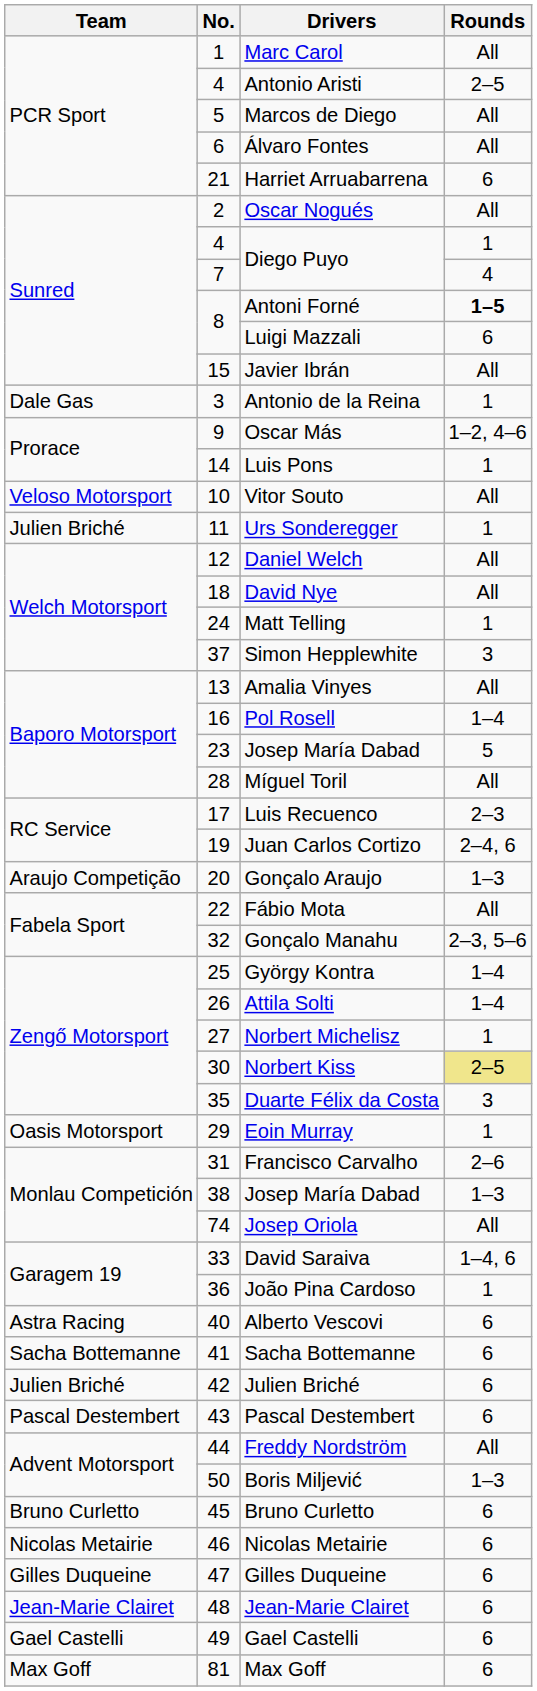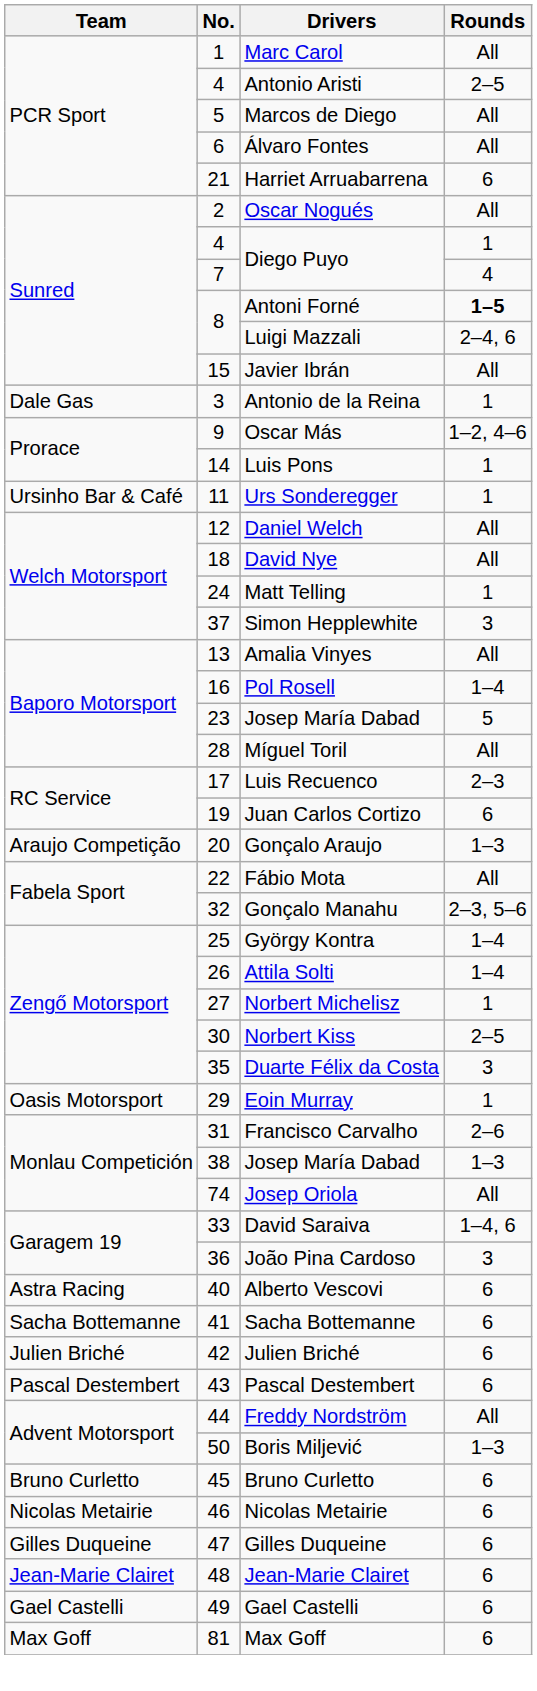 <table class="wikitable" style="font-size: 85%;">
 <tr>
 <th>Team</th>
 <th>No.</th>
 <th>Drivers</th>
 <th>Rounds</th>
 </tr>
 <tr>
 <td rowspan=5> PCR Sport</td>
 <td align=center>1</td>
 <td> <a href='#'>Marc Carol</a></td>
 <td align=center>All</td>
 </tr>
 <tr>
 <td align=center>4</td>
 <td> Antonio Aristi</td>
 <td align=center>2–5</td>
 </tr>
 <tr>
 <td align=center>5</td>
 <td> Marcos de Diego</td>
 <td align=center>All</td>
 </tr>
 <tr>
 <td align=center>6</td>
 <td> Álvaro Fontes</td>
 <td align=center>All</td>
 </tr>
 <tr>
 <td align=center>21</td>
 <td> Harriet Arruabarrena</td>
 <td align=center>6</td>
 </tr>
 <tr>
 <td rowspan=6> <a href='#'>Sunred</a></td>
 <td align=center>2</td>
 <td> <a href='#'>Oscar Nogués</a></td>
 <td align=center>All</td>
 </tr>
 <tr>
 <td align=center>4</td>
 <td rowspan=2> Diego Puyo</td>
 <td align=center>1</td>
 </tr>
 <tr>
 <td align=center>7</td>
 <td align=center>4</td>
 </tr>
 <tr>
 <td align=center rowspan=2>8</td>
 <td> Antoni Forné</td>
 <td align=center><strong>1–5</strong></td>
 </tr>
 <tr>
 <td> Luigi Mazzali</td>
-<td align=center>6</td>
+<td align=center>2–4, 6</td>
 </tr>
 <tr>
 <td align=center>15</td>
 <td> Javier Ibrán</td>
 <td align=center>All</td>
 </tr>
 <tr>
 <td> Dale Gas</td>
 <td align=center>3</td>
 <td> Antonio de la Reina</td>
 <td align=center>1</td>
 </tr>
 <tr>
 <td rowspan=2> Prorace</td>
 <td align=center>9</td>
 <td> Oscar Más</td>
 <td align=center>1–2, 4–6</td>
 </tr>
 <tr>
 <td align=center>14</td>
 <td> Luis Pons</td>
 <td align=center>1</td>
 </tr>
 <tr>
-<td> <a href='#'>Veloso Motorsport</a></td>
-<td align=center>10</td>
-<td> Vitor Souto</td>
-<td align=center>All</td>
-</tr>
-<tr>
-<td> Julien Briché</td>
+<td> Ursinho Bar & Café</td>
 <td align=center>11</td>
 <td> <a href='#'>Urs Sonderegger</a></td>
 <td align=center>1</td>
 </tr>
 <tr>
 <td rowspan=4> <a href='#'>Welch Motorsport</a></td>
 <td align=center>12</td>
 <td> <a href='#'>Daniel Welch</a></td>
 <td align=center>All</td>
 </tr>
 <tr>
 <td align=center>18</td>
 <td> <a href='#'>David Nye</a></td>
 <td align=center>All</td>
 </tr>
 <tr>
 <td align=center>24</td>
 <td> Matt Telling</td>
 <td align=center>1</td>
 </tr>
 <tr>
 <td align=center>37</td>
 <td> Simon Hepplewhite</td>
 <td align=center>3</td>
 </tr>
 <tr>
 <td rowspan=4> <a href='#'>Baporo Motorsport</a></td>
 <td align=center>13</td>
 <td> Amalia Vinyes</td>
 <td align=center>All</td>
 </tr>
 <tr>
 <td align=center>16</td>
 <td> <a href='#'>Pol Rosell</a></td>
 <td align=center>1–4</td>
 </tr>
 <tr>
 <td align=center>23</td>
 <td> Josep María Dabad</td>
 <td align=center>5</td>
 </tr>
 <tr>
 <td align=center>28</td>
 <td> Míguel Toril</td>
 <td align=center>All</td>
 </tr>
 <tr>
 <td rowspan=2> RC Service</td>
 <td align=center>17</td>
 <td> Luis Recuenco</td>
 <td align=center>2–3</td>
 </tr>
 <tr>
 <td align=center>19</td>
 <td> Juan Carlos Cortizo</td>
-<td align=center>2–4, 6</td>
+<td align=center>6</td>
 </tr>
 <tr>
 <td> Araujo Competição</td>
 <td align=center>20</td>
 <td> Gonçalo Araujo</td>
 <td align=center>1–3</td>
 </tr>
 <tr>
 <td rowspan=2> Fabela Sport</td>
 <td align=center>22</td>
 <td> Fábio Mota</td>
 <td align=center>All</td>
 </tr>
 <tr>
 <td align=center>32</td>
 <td> Gonçalo Manahu</td>
 <td align=center>2–3, 5–6</td>
 </tr>
 <tr>
 <td rowspan=5> <a href='#'>Zengő Motorsport</a></td>
 <td align=center>25</td>
 <td> György Kontra</td>
 <td align=center>1–4</td>
 </tr>
 <tr>
 <td align=center>26</td>
 <td> <a href='#'>Attila Solti</a></td>
 <td align=center>1–4</td>
 </tr>
 <tr>
 <td align=center>27</td>
 <td> <a href='#'>Norbert Michelisz</a></td>
 <td align=center>1</td>
 </tr>
 <tr>
 <td align=center>30</td>
 <td> <a href='#'>Norbert Kiss</a></td>
-<td align=center style="background: khaki;">2–5</td>
+<td align=center>2–5</td>
 </tr>
 <tr>
 <td align=center>35</td>
 <td> <a href='#'>Duarte Félix da Costa</a></td>
 <td align=center>3</td>
 </tr>
 <tr>
 <td> Oasis Motorsport</td>
 <td align=center>29</td>
 <td> <a href='#'>Eoin Murray</a></td>
 <td align=center>1</td>
 </tr>
 <tr>
 <td rowspan=3> Monlau Competición</td>
 <td align=center>31</td>
 <td> Francisco Carvalho</td>
 <td align=center>2–6</td>
 </tr>
 <tr>
 <td align=center>38</td>
 <td> Josep María Dabad</td>
 <td align=center>1–3</td>
 </tr>
 <tr>
 <td align=center>74</td>
 <td> <a href='#'>Josep Oriola</a></td>
 <td align=center>All</td>
 </tr>
 <tr>
 <td rowspan=2> Garagem 19</td>
 <td align=center>33</td>
 <td> David Saraiva</td>
 <td align=center>1–4, 6</td>
 </tr>
 <tr>
 <td align=center>36</td>
 <td> João Pina Cardoso</td>
-<td align=center>1</td>
+<td align=center>3</td>
 </tr>
 <tr>
 <td> Astra Racing</td>
 <td align=center>40</td>
 <td> Alberto Vescovi</td>
 <td align=center>6</td>
 </tr>
 <tr>
 <td> Sacha Bottemanne</td>
 <td align=center>41</td>
 <td> Sacha Bottemanne</td>
 <td align=center>6</td>
 </tr>
 <tr>
 <td> Julien Briché</td>
 <td align=center>42</td>
 <td> Julien Briché</td>
 <td align=center>6</td>
 </tr>
 <tr>
 <td> Pascal Destembert</td>
 <td align=center>43</td>
 <td> Pascal Destembert</td>
 <td align=center>6</td>
 </tr>
 <tr>
 <td rowspan=2> Advent Motorsport</td>
 <td align=center>44</td>
 <td> <a href='#'>Freddy Nordström</a></td>
 <td align=center>All</td>
 </tr>
 <tr>
 <td align=center>50</td>
 <td> Boris Miljević</td>
 <td align=center>1–3</td>
 </tr>
 <tr>
 <td> Bruno Curletto</td>
 <td align=center>45</td>
 <td> Bruno Curletto</td>
 <td align=center>6</td>
 </tr>
 <tr>
 <td> Nicolas Metairie</td>
 <td align=center>46</td>
 <td> Nicolas Metairie</td>
 <td align=center>6</td>
 </tr>
 <tr>
 <td> Gilles Duqueine</td>
 <td align=center>47</td>
 <td> Gilles Duqueine</td>
 <td align=center>6</td>
 </tr>
 <tr>
 <td> <a href='#'>Jean-Marie Clairet</a></td>
 <td align=center>48</td>
 <td> <a href='#'>Jean-Marie Clairet</a></td>
 <td align=center>6</td>
 </tr>
 <tr>
 <td> Gael Castelli</td>
 <td align=center>49</td>
 <td> Gael Castelli</td>
 <td align=center>6</td>
 </tr>
 <tr>
 <td> Max Goff</td>
 <td align=center>81</td>
 <td> Max Goff</td>
 <td align=center>6</td>
 </tr>
 </table>
